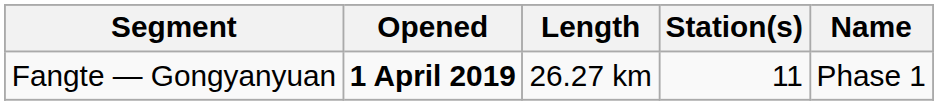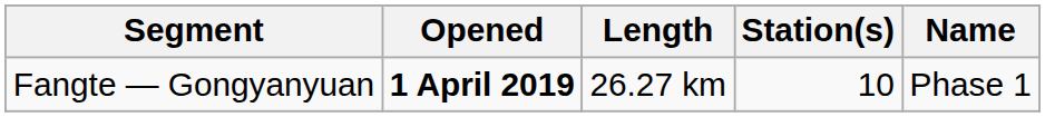 <table class="wikitable" style="border-collapse: collapse; text-align: right;">
 <tr>
 <th>Segment</th>
 <th>Opened</th>
 <th>Length</th>
 <th>Station(s)</th>
 <th>Name</th>
 </tr>
 <tr>
 <td style="text-align: left;">Fangte — Gongyanyuan</td>
 <td><strong>1 April 2019</strong></td>
 <td>26.27 km</td>
-<td>11</td>
+<td>10</td>
 <td style="text-align: left;">Phase 1</td>
 </tr>
 </table>
